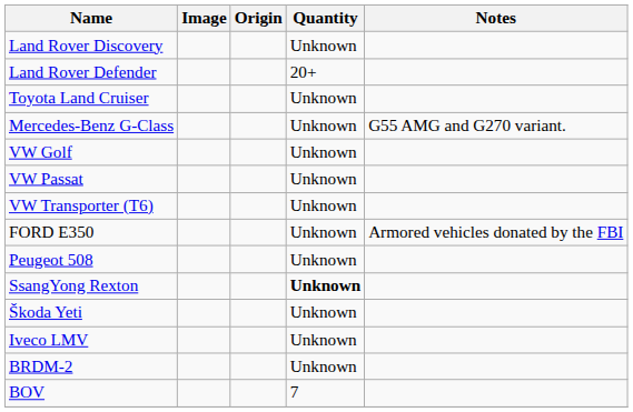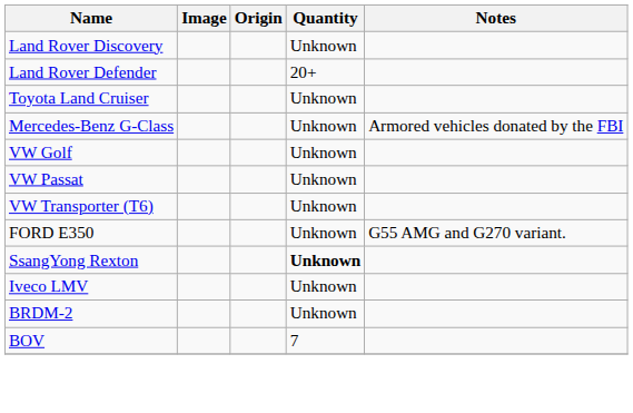 <table class="wikitable">
 <tr>
 <th>Name</th>
 <th>Image</th>
 <th>Origin</th>
 <th>Quantity</th>
 <th>Notes</th>
 </tr>
 <tr>
 <td><a href='#'>Land Rover Discovery</a></td>
 <td></td>
 <td></td>
 <td>Unknown</td>
 <td></td>
 </tr>
 <tr>
 <td><a href='#'>Land Rover Defender</a></td>
 <td></td>
 <td></td>
 <td>20+</td>
 <td></td>
 </tr>
 <tr>
 <td><a href='#'>Toyota Land Cruiser</a></td>
 <td></td>
 <td></td>
 <td>Unknown</td>
 <td></td>
 </tr>
 <tr>
 <td><a href='#'>Mercedes-Benz G-Class</a></td>
 <td></td>
 <td></td>
 <td>Unknown</td>
-<td>G55 AMG and G270 variant.</td>
+<td>Armored vehicles donated by the <a href='#'>FBI</a></td>
 </tr>
 <tr>
 <td><a href='#'>VW Golf</a></td>
 <td></td>
 <td></td>
 <td>Unknown</td>
 <td></td>
 </tr>
 <tr>
 <td><a href='#'>VW Passat</a></td>
 <td></td>
 <td></td>
 <td>Unknown</td>
 <td></td>
 </tr>
 <tr>
 <td><a href='#'>VW Transporter (T6)</a></td>
 <td></td>
 <td></td>
 <td>Unknown</td>
 <td></td>
 </tr>
 <tr>
 <td>FORD E350</td>
 <td></td>
 <td></td>
 <td>Unknown</td>
-<td>Armored vehicles donated by the <a href='#'>FBI</a></td>
-</tr>
-<tr>
-<td><a href='#'>Peugeot 508</a></td>
-<td></td>
-<td></td>
-<td>Unknown</td>
-<td></td>
+<td>G55 AMG and G270 variant.</td>
 </tr>
 <tr>
 <td><a href='#'>SsangYong Rexton</a></td>
 <td></td>
 <td></td>
 <td><strong>Unknown</strong></td>
-<td></td>
-</tr>
-<tr>
-<td><a href='#'>Škoda Yeti</a></td>
-<td></td>
-<td></td>
-<td>Unknown</td>
 <td></td>
 </tr>
 <tr>
 <td><a href='#'>Iveco LMV</a></td>
 <td></td>
 <td></td>
 <td>Unknown</td>
 <td></td>
 </tr>
 <tr>
 <td><a href='#'>BRDM-2</a></td>
 <td></td>
 <td></td>
 <td>Unknown</td>
 <td></td>
 </tr>
 <tr>
 <td><a href='#'>BOV</a></td>
 <td></td>
 <td></td>
 <td>7</td>
 <td></td>
 </tr>
 <tr>
 </tr>
 </table>
